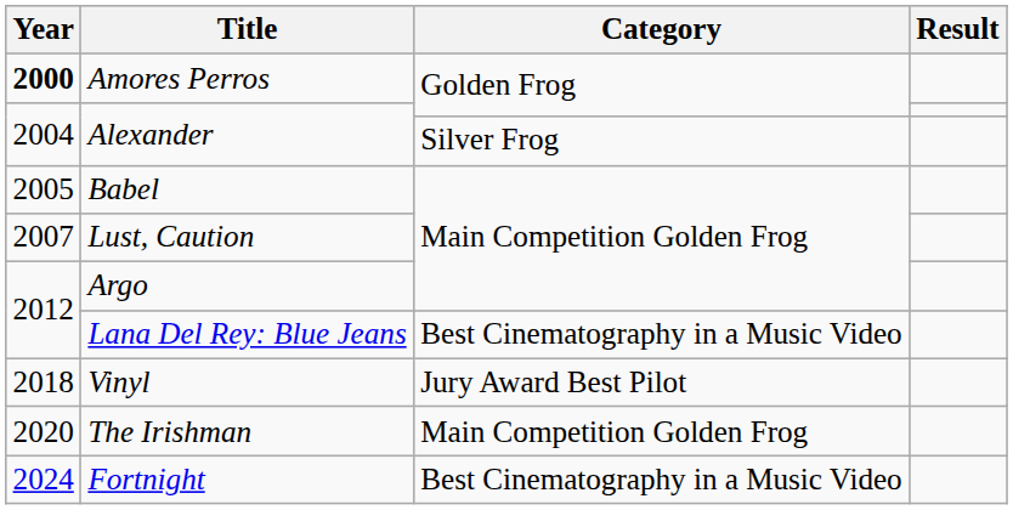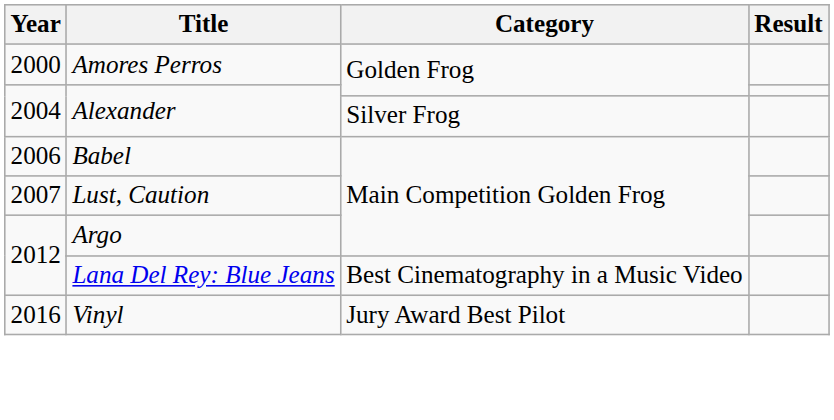 <table class="wikitable">
 <tr>
 <th>Year</th>
 <th>Title</th>
 <th>Category</th>
 <th>Result</th>
 </tr>
 <tr>
-<td><strong>2000</strong></td>
+<td>2000</td>
 <td><em>Amores Perros</em></td>
 <td rowspan=2>Golden Frog</td>
 <td></td>
 </tr>
 <tr>
 <td rowspan="2">2004</td>
 <td rowspan="2"><em>Alexander</em></td>
 <td></td>
 </tr>
 <tr>
 <td>Silver Frog</td>
 <td></td>
 </tr>
 <tr>
-<td>2005</td>
+<td>2006</td>
 <td><em>Babel</em></td>
 <td rowspan="3">Main Competition Golden Frog</td>
 <td></td>
 </tr>
 <tr>
 <td>2007</td>
 <td><em>Lust, Caution</em></td>
 <td></td>
 </tr>
 <tr>
 <td rowspan="2">2012</td>
 <td><em>Argo</em></td>
 <td></td>
 </tr>
 <tr>
 <td><em><a href='#'>Lana Del Rey: Blue Jeans</a></em></td>
 <td>Best Cinematography in a Music Video</td>
 <td></td>
 </tr>
 <tr>
-<td>2018</td>
+<td>2016</td>
 <td><em>Vinyl</em></td>
 <td>Jury Award Best Pilot</td>
 <td></td>
 </tr>
-<tr>
-<td>2020</td>
-<td><em>The Irishman</em></td>
-<td>Main Competition Golden Frog</td>
-<td></td>
-</tr>
-<tr>
-<td><a href='#'>2024</a></td>
-<td><em><a href='#'>Fortnight</a></em></td>
-<td>Best Cinematography in a Music Video</td>
-<td></td>
-</tr>
 </table>
